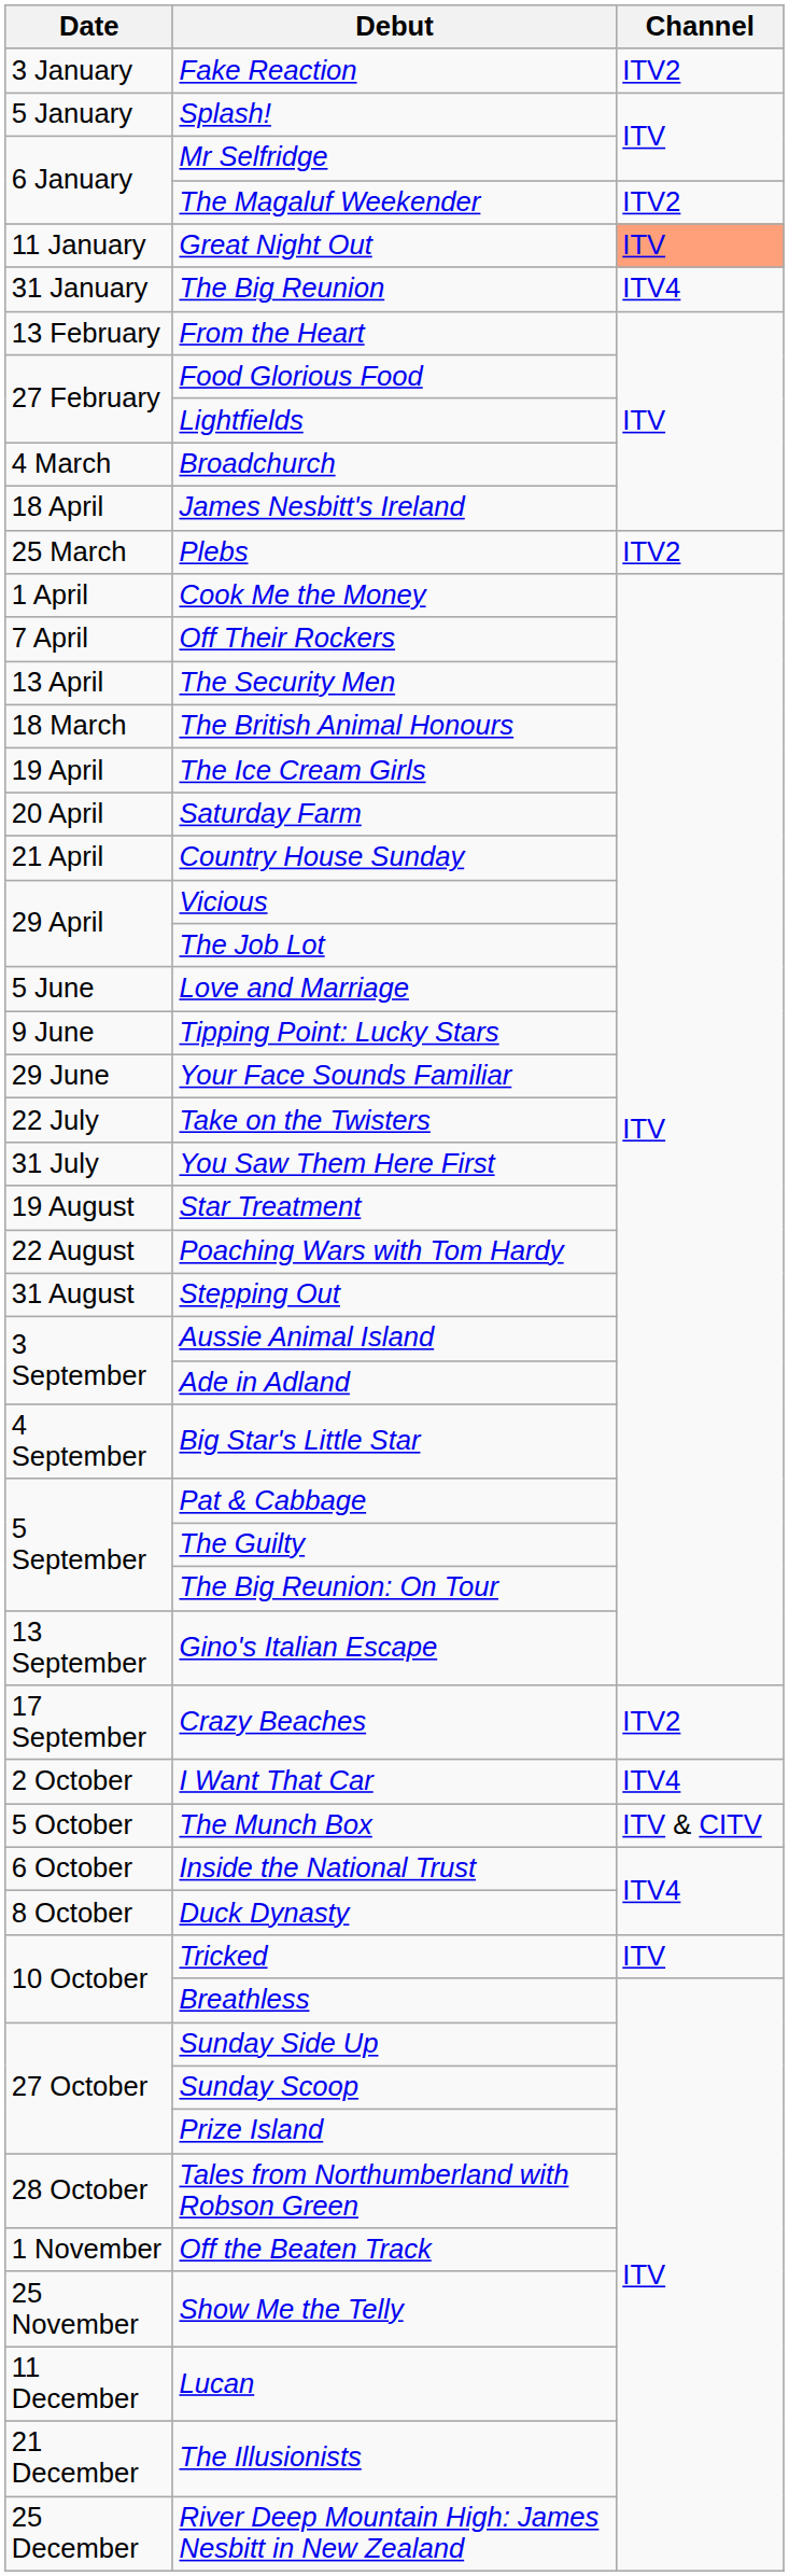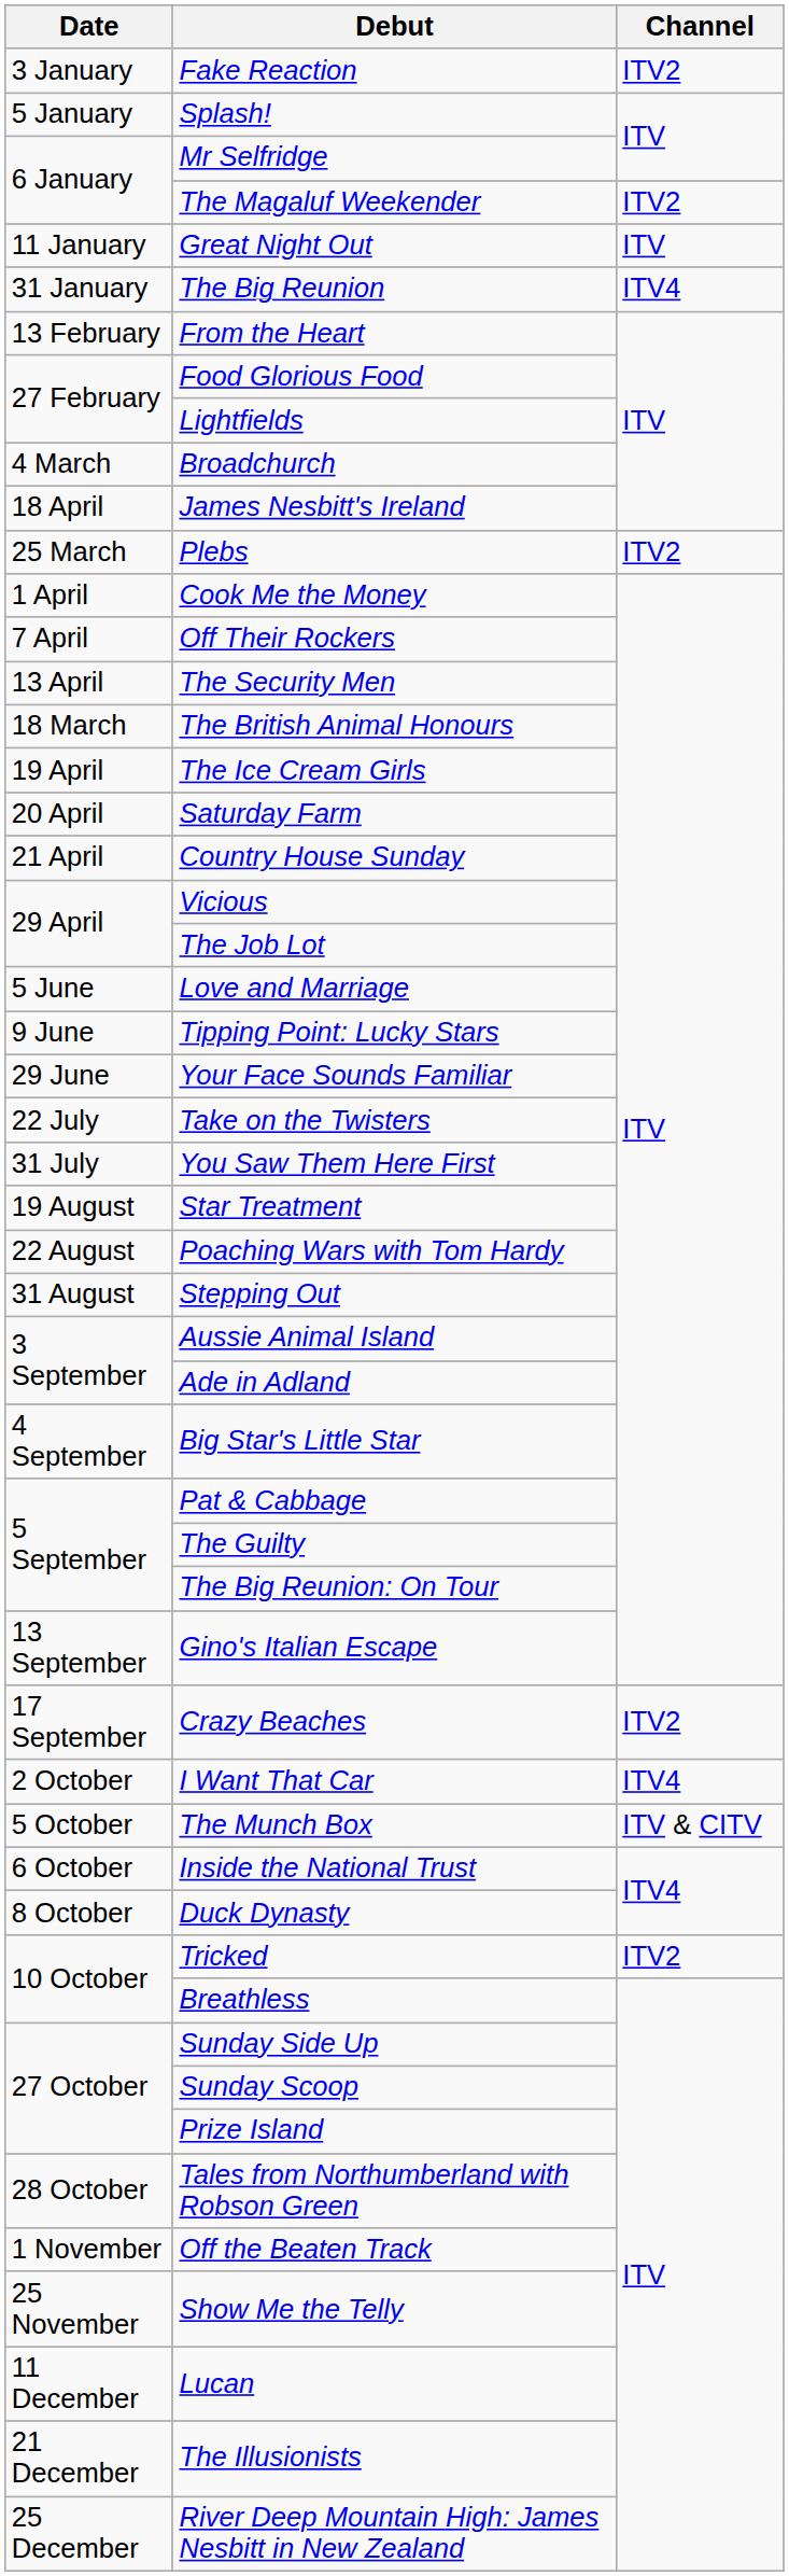 <table class="wikitable">
 <tr>
 <th width=90>Date</th>
 <th width=250>Debut</th>
 <th width=90>Channel</th>
 </tr>
 <tr>
 <td>3 January</td>
 <td><em><a href='#'>Fake Reaction</a></em></td>
 <td><a href='#'>ITV2</a></td>
 </tr>
 <tr>
 <td>5 January</td>
 <td><em><a href='#'>Splash!</a></em></td>
 <td rowspan="2"><a href='#'>ITV</a></td>
 </tr>
 <tr>
 <td rowspan=2>6 January</td>
 <td><em><a href='#'>Mr Selfridge</a></em></td>
 </tr>
 <tr>
 <td><em><a href='#'>The Magaluf Weekender</a></em></td>
 <td><a href='#'>ITV2</a></td>
 </tr>
 <tr>
 <td>11 January</td>
 <td><em><a href='#'>Great Night Out</a></em></td>
-<td style="background: lightsalmon;"><a href='#'>ITV</a></td>
+<td><a href='#'>ITV</a></td>
 </tr>
 <tr>
 <td>31 January</td>
 <td><em><a href='#'>The Big Reunion</a></em></td>
 <td><a href='#'>ITV4</a></td>
 </tr>
 <tr>
 <td>13 February</td>
 <td><em><a href='#'>From the Heart</a></em></td>
 <td rowspan="5"><a href='#'>ITV</a></td>
 </tr>
 <tr>
 <td rowspan=2>27 February</td>
 <td><em><a href='#'>Food Glorious Food</a></em></td>
 </tr>
 <tr>
 <td><em><a href='#'>Lightfields</a></em></td>
 </tr>
 <tr>
 <td>4 March</td>
 <td><em><a href='#'>Broadchurch</a></em></td>
 </tr>
 <tr>
 <td>18 April</td>
 <td><em><a href='#'>James Nesbitt's Ireland</a></em></td>
 </tr>
 <tr>
 <td>25 March</td>
 <td><em><a href='#'>Plebs</a></em></td>
 <td><a href='#'>ITV2</a></td>
 </tr>
 <tr>
 <td>1 April</td>
 <td><em><a href='#'>Cook Me the Money</a></em></td>
 <td rowspan="24"><a href='#'>ITV</a></td>
 </tr>
 <tr>
 <td>7 April</td>
 <td><em><a href='#'>Off Their Rockers</a></em></td>
 </tr>
 <tr>
 <td>13 April</td>
 <td><em><a href='#'>The Security Men</a></em></td>
 </tr>
 <tr>
 <td>18 March</td>
 <td><em><a href='#'>The British Animal Honours</a></em></td>
 </tr>
 <tr>
 <td>19 April</td>
 <td><em><a href='#'>The Ice Cream Girls</a></em></td>
 </tr>
 <tr>
 <td>20 April</td>
 <td><em><a href='#'>Saturday Farm</a></em></td>
 </tr>
 <tr>
 <td>21 April</td>
 <td><em><a href='#'>Country House Sunday</a></em></td>
 </tr>
 <tr>
 <td rowspan=2>29 April</td>
 <td><em><a href='#'>Vicious</a></em></td>
 </tr>
 <tr>
 <td><em><a href='#'>The Job Lot</a></em></td>
 </tr>
 <tr>
 <td>5 June</td>
 <td><em><a href='#'>Love and Marriage</a></em></td>
 </tr>
 <tr>
 <td>9 June</td>
 <td><em><a href='#'>Tipping Point: Lucky Stars</a></em></td>
 </tr>
 <tr>
 <td>29 June</td>
 <td><em><a href='#'>Your Face Sounds Familiar</a></em></td>
 </tr>
 <tr>
 <td>22 July</td>
 <td><em><a href='#'>Take on the Twisters</a></em></td>
 </tr>
 <tr>
 <td>31 July</td>
 <td><em><a href='#'>You Saw Them Here First</a></em></td>
 </tr>
 <tr>
 <td>19 August</td>
 <td><em><a href='#'>Star Treatment</a></em></td>
 </tr>
 <tr>
 <td>22 August</td>
 <td><em><a href='#'>Poaching Wars with Tom Hardy</a></em></td>
 </tr>
 <tr>
 <td>31 August</td>
 <td><em><a href='#'>Stepping Out</a></em></td>
 </tr>
 <tr>
 <td rowspan=2>3 September</td>
 <td><em><a href='#'>Aussie Animal Island</a></em></td>
 </tr>
 <tr>
 <td><em><a href='#'>Ade in Adland</a></em></td>
 </tr>
 <tr>
 <td>4 September</td>
 <td><em><a href='#'>Big Star's Little Star</a></em></td>
 </tr>
 <tr>
 <td rowspan=3>5 September</td>
 <td><em><a href='#'>Pat & Cabbage</a></em></td>
 </tr>
 <tr>
 <td><em><a href='#'>The Guilty</a></em></td>
 </tr>
 <tr>
 <td><em><a href='#'>The Big Reunion: On Tour</a></em></td>
 </tr>
 <tr>
 <td>13 September</td>
 <td><em><a href='#'>Gino's Italian Escape</a></em></td>
 </tr>
 <tr>
 <td>17 September</td>
 <td><em><a href='#'>Crazy Beaches</a></em></td>
 <td><a href='#'>ITV2</a></td>
 </tr>
 <tr>
 <td>2 October</td>
 <td><em><a href='#'>I Want That Car</a></em></td>
 <td><a href='#'>ITV4</a></td>
 </tr>
 <tr>
 <td>5 October</td>
 <td><em><a href='#'>The Munch Box</a></em></td>
 <td><a href='#'>ITV</a> & <a href='#'>CITV</a></td>
 </tr>
 <tr>
 <td>6 October</td>
 <td><em><a href='#'>Inside the National Trust</a></em></td>
 <td rowspan=2><a href='#'>ITV4</a></td>
 </tr>
 <tr>
 <td>8 October</td>
 <td><em><a href='#'>Duck Dynasty</a></em></td>
 </tr>
 <tr>
 <td rowspan=2>10 October</td>
 <td><em><a href='#'>Tricked</a></em></td>
-<td><a href='#'>ITV</a></td>
+<td><a href='#'>ITV2</a></td>
 </tr>
 <tr>
 <td><em><a href='#'>Breathless</a></em></td>
 <td rowspan=10><a href='#'>ITV</a></td>
 </tr>
 <tr>
 <td rowspan=3>27 October</td>
 <td><em><a href='#'>Sunday Side Up</a></em></td>
 </tr>
 <tr>
 <td><em><a href='#'>Sunday Scoop</a></em></td>
 </tr>
 <tr>
 <td><em><a href='#'>Prize Island</a></em></td>
 </tr>
 <tr>
 <td>28 October</td>
 <td><em><a href='#'>Tales from Northumberland with Robson Green</a></em></td>
 </tr>
 <tr>
 <td>1 November</td>
 <td><em><a href='#'>Off the Beaten Track</a></em></td>
 </tr>
 <tr>
 <td>25 November</td>
 <td><em><a href='#'>Show Me the Telly</a></em></td>
 </tr>
 <tr>
 <td>11 December</td>
 <td><em><a href='#'>Lucan</a></em></td>
 </tr>
 <tr>
 <td>21 December</td>
 <td><em><a href='#'>The Illusionists</a></em></td>
 </tr>
 <tr>
 <td>25 December</td>
 <td><em><a href='#'>River Deep Mountain High: James Nesbitt in New Zealand</a></em></td>
 </tr>
 </table>
